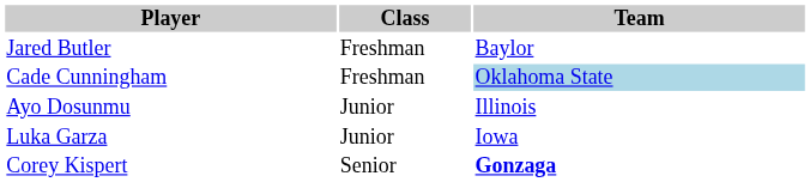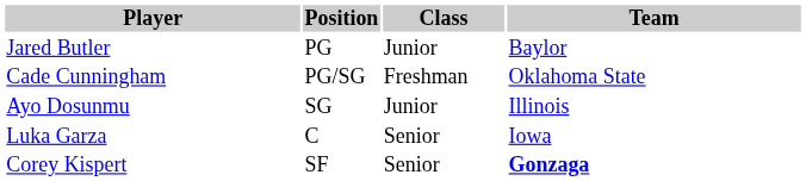 <table style="width:600px" "border:'1' 'solid' 'gray'">
 <tr>
 <th style="background:#ccc; width:40%;">Player</th>
+<th style="background:#ccc; width:4%;">Position</th>
 <th style="background:#ccc; width:16%;">Class</th>
 <th style="background:#ccc; width:40%;">Team</th>
 </tr>
 <tr>
 <td><a href='#'>Jared Butler</a></td>
-<td>Freshman</td>
+<td>PG</td>
+<td>Junior</td>
 <td><a href='#'>Baylor</a></td>
 </tr>
 <tr>
 <td><a href='#'>Cade Cunningham</a></td>
+<td>PG/SG</td>
 <td>Freshman</td>
-<td style="background: lightblue;"><a href='#'>Oklahoma State</a></td>
+<td><a href='#'>Oklahoma State</a></td>
 </tr>
 <tr>
 <td><a href='#'>Ayo Dosunmu</a></td>
+<td>SG</td>
 <td>Junior</td>
 <td><a href='#'>Illinois</a></td>
 </tr>
 <tr>
 <td><a href='#'>Luka Garza</a></td>
-<td>Junior</td>
+<td>C</td>
+<td>Senior</td>
 <td><a href='#'>Iowa</a></td>
 </tr>
 <tr>
 <td><a href='#'>Corey Kispert</a></td>
+<td>SF</td>
 <td>Senior</td>
 <td><strong><a href='#'>Gonzaga</a></strong></td>
 </tr>
 </table>
